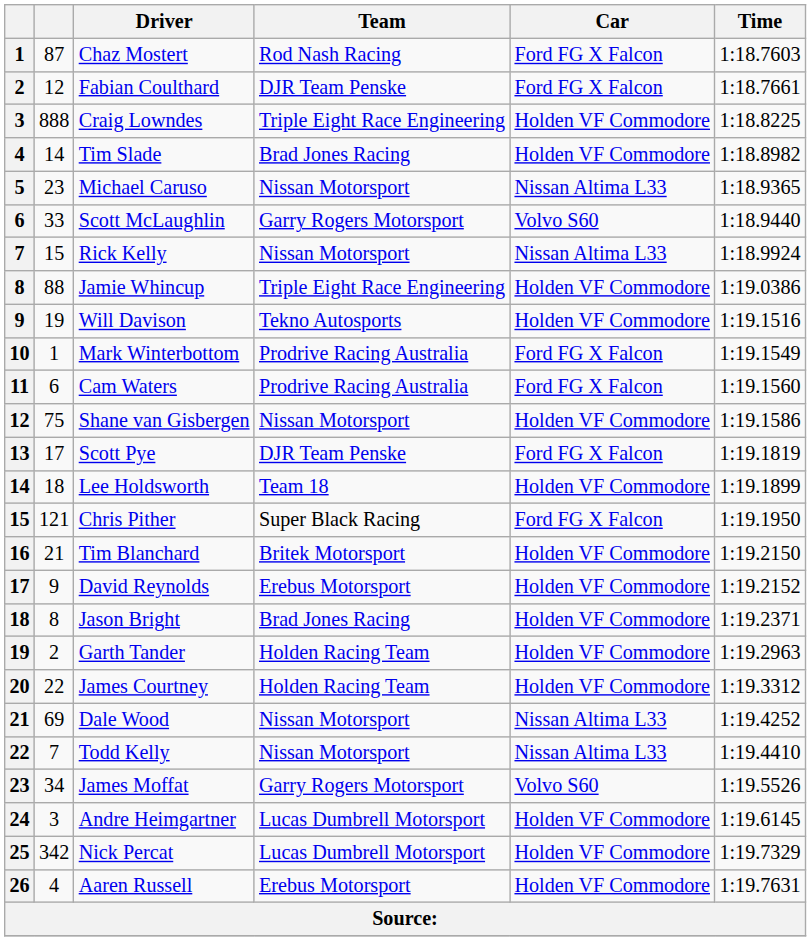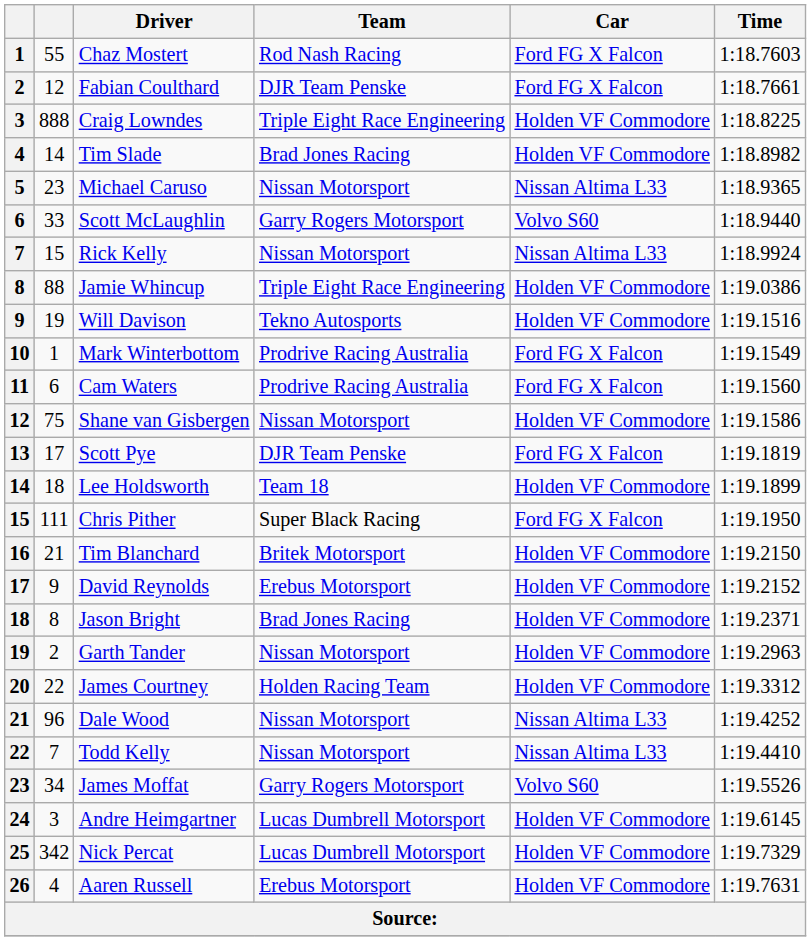 <table class="wikitable" style="font-size: 90%">
 <tr>
 <th></th>
 <th></th>
 <th>Driver</th>
 <th>Team</th>
 <th>Car</th>
 <th>Time</th>
 </tr>
 <tr>
 <th>1</th>
-<td align="center">87</td>
+<td align="center">55</td>
 <td> <a href='#'>Chaz Mostert</a></td>
 <td><a href='#'>Rod Nash Racing</a></td>
 <td><a href='#'>Ford FG X Falcon</a></td>
 <td>1:18.7603</td>
 </tr>
 <tr>
 <th>2</th>
 <td align="center">12</td>
 <td> <a href='#'>Fabian Coulthard</a></td>
 <td><a href='#'>DJR Team Penske</a></td>
 <td><a href='#'>Ford FG X Falcon</a></td>
 <td>1:18.7661</td>
 </tr>
 <tr>
 <th>3</th>
 <td align="center">888</td>
 <td> <a href='#'>Craig Lowndes</a></td>
 <td><a href='#'>Triple Eight Race Engineering</a></td>
 <td><a href='#'>Holden VF Commodore</a></td>
 <td>1:18.8225</td>
 </tr>
 <tr>
 <th>4</th>
 <td align="center">14</td>
 <td> <a href='#'>Tim Slade</a></td>
 <td><a href='#'>Brad Jones Racing</a></td>
 <td><a href='#'>Holden VF Commodore</a></td>
 <td>1:18.8982</td>
 </tr>
 <tr>
 <th>5</th>
 <td align="center">23</td>
 <td> <a href='#'>Michael Caruso</a></td>
 <td><a href='#'>Nissan Motorsport</a></td>
 <td><a href='#'>Nissan Altima L33</a></td>
 <td>1:18.9365</td>
 </tr>
 <tr>
 <th>6</th>
 <td align="center">33</td>
 <td> <a href='#'>Scott McLaughlin</a></td>
 <td><a href='#'>Garry Rogers Motorsport</a></td>
 <td><a href='#'>Volvo S60</a></td>
 <td>1:18.9440</td>
 </tr>
 <tr>
 <th>7</th>
 <td align="center">15</td>
 <td> <a href='#'>Rick Kelly</a></td>
 <td><a href='#'>Nissan Motorsport</a></td>
 <td><a href='#'>Nissan Altima L33</a></td>
 <td>1:18.9924</td>
 </tr>
 <tr>
 <th>8</th>
 <td align="center">88</td>
 <td> <a href='#'>Jamie Whincup</a></td>
 <td><a href='#'>Triple Eight Race Engineering</a></td>
 <td><a href='#'>Holden VF Commodore</a></td>
 <td>1:19.0386</td>
 </tr>
 <tr>
 <th>9</th>
 <td align="center">19</td>
 <td> <a href='#'>Will Davison</a></td>
 <td><a href='#'>Tekno Autosports</a></td>
 <td><a href='#'>Holden VF Commodore</a></td>
 <td>1:19.1516</td>
 </tr>
 <tr>
 <th>10</th>
 <td align="center">1</td>
 <td> <a href='#'>Mark Winterbottom</a></td>
 <td><a href='#'>Prodrive Racing Australia</a></td>
 <td><a href='#'>Ford FG X Falcon</a></td>
 <td>1:19.1549</td>
 </tr>
 <tr>
 <th>11</th>
 <td align="center">6</td>
 <td> <a href='#'>Cam Waters</a></td>
 <td><a href='#'>Prodrive Racing Australia</a></td>
 <td><a href='#'>Ford FG X Falcon</a></td>
 <td>1:19.1560</td>
 </tr>
 <tr>
 <th>12</th>
 <td align="center">75</td>
 <td> <a href='#'>Shane van Gisbergen</a></td>
 <td><a href='#'>Nissan Motorsport</a></td>
 <td><a href='#'>Holden VF Commodore</a></td>
 <td>1:19.1586</td>
 </tr>
 <tr>
 <th>13</th>
 <td align="center">17</td>
 <td> <a href='#'>Scott Pye</a></td>
 <td><a href='#'>DJR Team Penske</a></td>
 <td><a href='#'>Ford FG X Falcon</a></td>
 <td>1:19.1819</td>
 </tr>
 <tr>
 <th>14</th>
 <td align="center">18</td>
 <td> <a href='#'>Lee Holdsworth</a></td>
 <td><a href='#'>Team 18</a></td>
 <td><a href='#'>Holden VF Commodore</a></td>
 <td>1:19.1899</td>
 </tr>
 <tr>
 <th>15</th>
-<td align="center">121</td>
+<td align="center">111</td>
 <td> <a href='#'>Chris Pither</a></td>
 <td>Super Black Racing</td>
 <td><a href='#'>Ford FG X Falcon</a></td>
 <td>1:19.1950</td>
 </tr>
 <tr>
 <th>16</th>
 <td align="center">21</td>
 <td> <a href='#'>Tim Blanchard</a></td>
 <td><a href='#'>Britek Motorsport</a></td>
 <td><a href='#'>Holden VF Commodore</a></td>
 <td>1:19.2150</td>
 </tr>
 <tr>
 <th>17</th>
 <td align="center">9</td>
 <td> <a href='#'>David Reynolds</a></td>
 <td><a href='#'>Erebus Motorsport</a></td>
 <td><a href='#'>Holden VF Commodore</a></td>
 <td>1:19.2152</td>
 </tr>
 <tr>
 <th>18</th>
 <td align="center">8</td>
 <td> <a href='#'>Jason Bright</a></td>
 <td><a href='#'>Brad Jones Racing</a></td>
 <td><a href='#'>Holden VF Commodore</a></td>
 <td>1:19.2371</td>
 </tr>
 <tr>
 <th>19</th>
 <td align="center">2</td>
 <td> <a href='#'>Garth Tander</a></td>
-<td><a href='#'>Holden Racing Team</a></td>
+<td><a href='#'>Nissan Motorsport</a></td>
 <td><a href='#'>Holden VF Commodore</a></td>
 <td>1:19.2963</td>
 </tr>
 <tr>
 <th>20</th>
 <td align="center">22</td>
 <td> <a href='#'>James Courtney</a></td>
 <td><a href='#'>Holden Racing Team</a></td>
 <td><a href='#'>Holden VF Commodore</a></td>
 <td>1:19.3312</td>
 </tr>
 <tr>
 <th>21</th>
-<td align="center">69</td>
+<td align="center">96</td>
 <td> <a href='#'>Dale Wood</a></td>
 <td><a href='#'>Nissan Motorsport</a></td>
 <td><a href='#'>Nissan Altima L33</a></td>
 <td>1:19.4252</td>
 </tr>
 <tr>
 <th>22</th>
 <td align="center">7</td>
 <td> <a href='#'>Todd Kelly</a></td>
 <td><a href='#'>Nissan Motorsport</a></td>
 <td><a href='#'>Nissan Altima L33</a></td>
 <td>1:19.4410</td>
 </tr>
 <tr>
 <th>23</th>
 <td align="center">34</td>
 <td> <a href='#'>James Moffat</a></td>
 <td><a href='#'>Garry Rogers Motorsport</a></td>
 <td><a href='#'>Volvo S60</a></td>
 <td>1:19.5526</td>
 </tr>
 <tr>
 <th>24</th>
 <td align="center">3</td>
 <td> <a href='#'>Andre Heimgartner</a></td>
 <td><a href='#'>Lucas Dumbrell Motorsport</a></td>
 <td><a href='#'>Holden VF Commodore</a></td>
 <td>1:19.6145</td>
 </tr>
 <tr>
 <th>25</th>
 <td align="center">342</td>
 <td> <a href='#'>Nick Percat</a></td>
 <td><a href='#'>Lucas Dumbrell Motorsport</a></td>
 <td><a href='#'>Holden VF Commodore</a></td>
 <td>1:19.7329</td>
 </tr>
 <tr>
 <th>26</th>
 <td align="center">4</td>
 <td> <a href='#'>Aaren Russell</a></td>
 <td><a href='#'>Erebus Motorsport</a></td>
 <td><a href='#'>Holden VF Commodore</a></td>
 <td>1:19.7631</td>
 </tr>
 <tr>
 <th colspan="6">Source:</th>
 </tr>
 <tr>
 </tr>
 </table>
